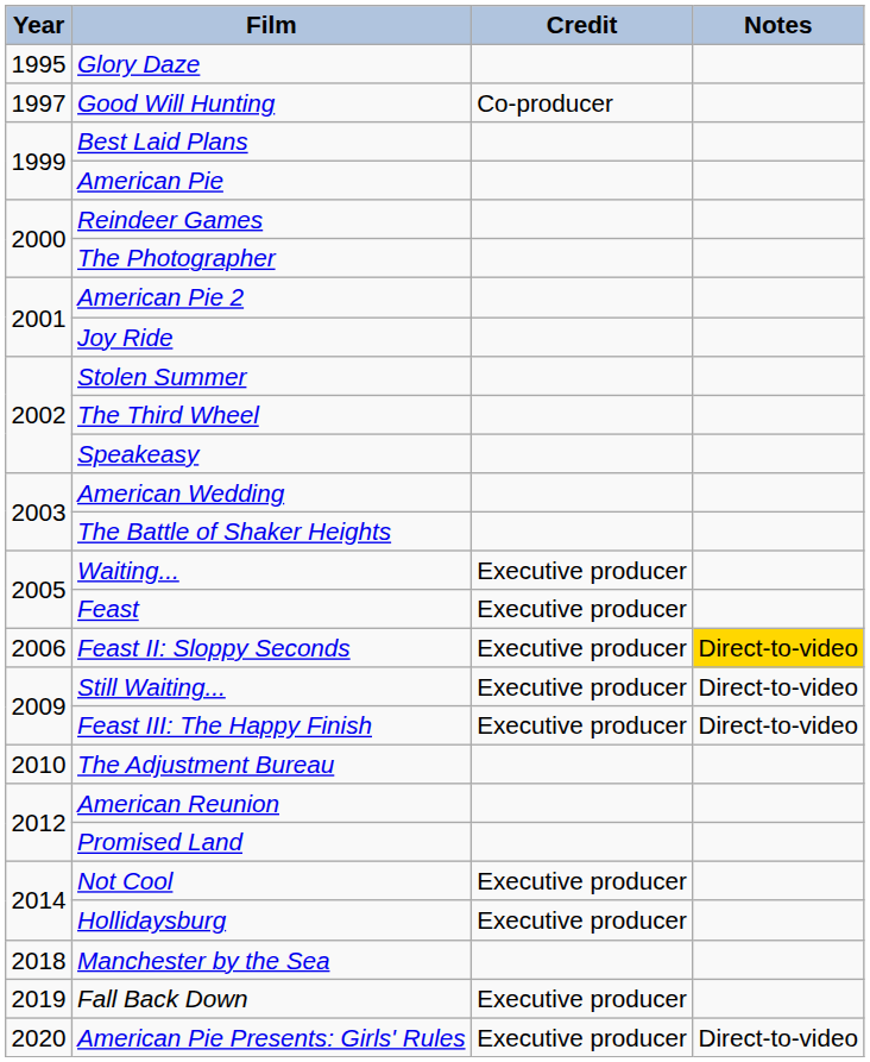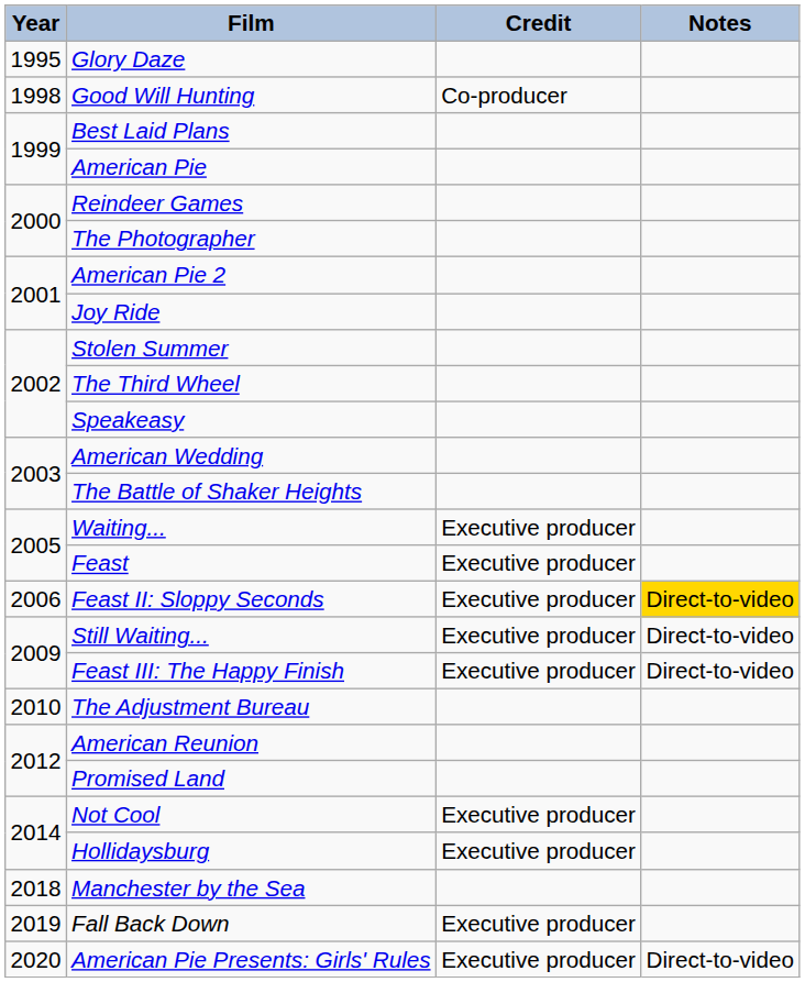 <table class="wikitable" style="font-size:95%;">
 <tr>
 <th style="background:#B0C4DE;">Year</th>
 <th style="background:#B0C4DE;">Film</th>
 <th style="background:#B0C4DE;">Credit</th>
 <th style="background:#B0C4DE;">Notes</th>
 </tr>
 <tr>
 <td>1995</td>
 <td><em><a href='#'>Glory Daze</a></em></td>
 <td></td>
 <td></td>
 </tr>
 <tr>
-<td>1997</td>
+<td>1998</td>
 <td><em><a href='#'>Good Will Hunting</a></em></td>
 <td>Co-producer</td>
 <td></td>
 </tr>
 <tr>
 <td rowspan=2>1999</td>
 <td><em><a href='#'>Best Laid Plans</a></em></td>
 <td></td>
 <td></td>
 </tr>
 <tr>
 <td><em><a href='#'>American Pie</a></em></td>
 <td></td>
 <td></td>
 </tr>
 <tr>
 <td rowspan=2>2000</td>
 <td><em><a href='#'>Reindeer Games</a></em></td>
 <td></td>
 <td></td>
 </tr>
 <tr>
 <td><em><a href='#'>The Photographer</a></em></td>
 <td></td>
 <td></td>
 </tr>
 <tr>
 <td rowspan=2>2001</td>
 <td><em><a href='#'>American Pie 2</a></em></td>
 <td></td>
 <td></td>
 </tr>
 <tr>
 <td><em><a href='#'>Joy Ride</a></em></td>
 <td></td>
 <td></td>
 </tr>
 <tr>
 <td rowspan=3>2002</td>
 <td><em><a href='#'>Stolen Summer</a></em></td>
 <td></td>
 <td></td>
 </tr>
 <tr>
 <td><em><a href='#'>The Third Wheel</a></em></td>
 <td></td>
 <td></td>
 </tr>
 <tr>
 <td><em><a href='#'>Speakeasy</a></em></td>
 <td></td>
 <td></td>
 </tr>
 <tr>
 <td rowspan=2>2003</td>
 <td><em><a href='#'>American Wedding</a></em></td>
 <td></td>
 <td></td>
 </tr>
 <tr>
 <td><em><a href='#'>The Battle of Shaker Heights</a></em></td>
 <td></td>
 <td></td>
 </tr>
 <tr>
 <td rowspan=2>2005</td>
 <td><em><a href='#'>Waiting...</a></em></td>
 <td>Executive producer</td>
 <td></td>
 </tr>
 <tr>
 <td><em><a href='#'>Feast</a></em></td>
 <td>Executive producer</td>
 <td></td>
 </tr>
 <tr>
 <td>2006</td>
 <td><em><a href='#'>Feast II: Sloppy Seconds</a></em></td>
 <td>Executive producer</td>
 <td style="background: gold;">Direct-to-video</td>
 </tr>
 <tr>
 <td rowspan=2>2009</td>
 <td><em><a href='#'>Still Waiting...</a></em></td>
 <td>Executive producer</td>
 <td>Direct-to-video</td>
 </tr>
 <tr>
 <td><em><a href='#'>Feast III: The Happy Finish</a></em></td>
 <td>Executive producer</td>
 <td>Direct-to-video</td>
 </tr>
 <tr>
 <td>2010</td>
 <td><em><a href='#'>The Adjustment Bureau</a></em></td>
 <td></td>
 <td></td>
 </tr>
 <tr>
 <td rowspan=2>2012</td>
 <td><em><a href='#'>American Reunion</a></em></td>
 <td></td>
 <td></td>
 </tr>
 <tr>
 <td><em><a href='#'>Promised Land</a></em></td>
 <td></td>
 <td></td>
 </tr>
 <tr>
 <td rowspan=2>2014</td>
 <td><em><a href='#'>Not Cool</a></em></td>
 <td>Executive producer</td>
 <td></td>
 </tr>
 <tr>
 <td><em><a href='#'>Hollidaysburg</a></em></td>
 <td>Executive producer</td>
 <td></td>
 </tr>
 <tr>
 <td>2018</td>
 <td><em><a href='#'>Manchester by the Sea</a></em></td>
 <td></td>
 <td></td>
 </tr>
 <tr>
 <td>2019</td>
 <td><em>Fall Back Down</em></td>
 <td>Executive producer</td>
 <td></td>
 </tr>
 <tr>
 <td>2020</td>
 <td><em><a href='#'>American Pie Presents: Girls' Rules</a></em></td>
 <td>Executive producer</td>
 <td>Direct-to-video</td>
 </tr>
 </table>
